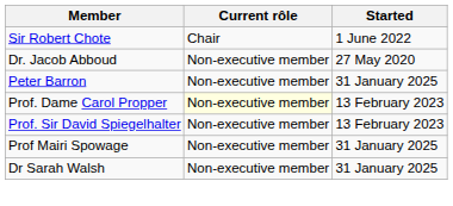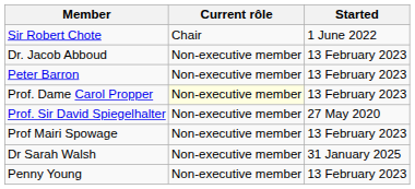 <table class="wikitable sortable">
 <tr>
 <th>Member</th>
 <th>Current rôle</th>
 <th>Started</th>
 </tr>
 <tr>
 <td><a href='#'>Sir Robert Chote</a></td>
 <td>Chair</td>
 <td>1 June 2022</td>
 </tr>
 <tr>
 <td>Dr. Jacob Abboud</td>
 <td>Non-executive member</td>
-<td>27 May 2020</td>
+<td>13 February 2023</td>
 </tr>
 <tr>
 <td><a href='#'>Peter Barron</a></td>
 <td>Non-executive member</td>
-<td>31 January 2025 </td>
+<td>13 February 2023</td>
 </tr>
 <tr>
 <td>Prof. Dame <a href='#'>Carol Propper</a></td>
 <td style="background: lightyellow;">Non-executive member</td>
 <td>13 February 2023</td>
 </tr>
 <tr>
 <td><a href='#'>Prof. Sir David Spiegelhalter</a></td>
 <td>Non-executive member</td>
-<td>13 February 2023</td>
+<td>27 May 2020</td>
 </tr>
 <tr>
 <td>Prof Mairi Spowage</td>
 <td>Non-executive member</td>
-<td>31 January 2025 </td>
+<td>13 February 2023</td>
 </tr>
 <tr>
 <td>Dr Sarah Walsh</td>
 <td>Non-executive member</td>
 <td>31 January 2025 </td>
 </tr>
+<tr>
+<td>Penny Young</td>
+<td>Non-executive member</td>
+<td>13 February 2023</td>
+</tr>
 </table>
